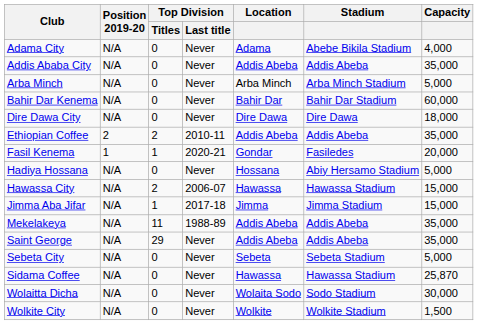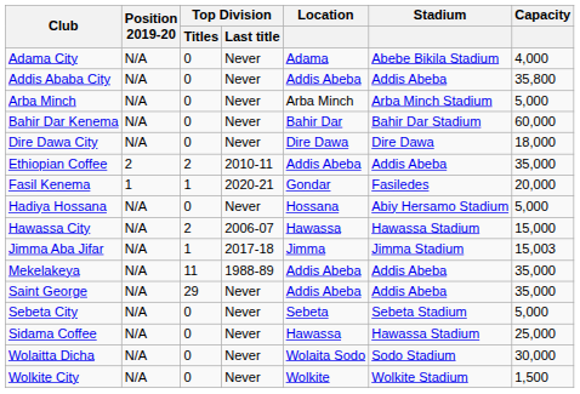 <table class="wikitable sortable">
 <tr>
 <th rowspan="2">Club</th>
 <th rowspan="2">Position<br>2019-20</th>
 <th colspan="2">Top Division</th>
 <th>Location</th>
 <th>Stadium</th>
 <th>Capacity</th>
 </tr>
 <tr>
 <th>Titles</th>
 <th>Last title</th>
 <th></th>
 <th></th>
 <th></th>
 </tr>
 <tr>
 <td><a href='#'>Adama City</a></td>
 <td>N/A</td>
 <td>0</td>
 <td>Never</td>
 <td><a href='#'>Adama</a></td>
 <td><a href='#'>Abebe Bikila Stadium</a></td>
 <td>4,000</td>
 </tr>
 <tr>
 <td><a href='#'>Addis Ababa City</a></td>
 <td>N/A</td>
 <td>0</td>
 <td>Never</td>
 <td><a href='#'>Addis Abeba</a></td>
 <td><a href='#'>Addis Abeba</a></td>
-<td>35,000</td>
+<td>35,800</td>
 </tr>
 <tr>
 <td><a href='#'>Arba Minch</a></td>
 <td>N/A</td>
 <td>0</td>
 <td>Never</td>
 <td>Arba Minch</td>
 <td><a href='#'>Arba Minch Stadium</a></td>
 <td>5,000</td>
 </tr>
 <tr>
 <td><a href='#'>Bahir Dar Kenema</a></td>
 <td>N/A</td>
 <td>0</td>
 <td>Never</td>
 <td><a href='#'>Bahir Dar</a></td>
 <td><a href='#'>Bahir Dar Stadium</a></td>
 <td>60,000</td>
 </tr>
 <tr>
 <td><a href='#'>Dire Dawa City</a></td>
 <td>N/A</td>
 <td>0</td>
 <td>Never</td>
 <td><a href='#'>Dire Dawa</a></td>
 <td><a href='#'>Dire Dawa</a></td>
 <td>18,000</td>
 </tr>
 <tr>
 <td><a href='#'>Ethiopian Coffee</a></td>
 <td>2</td>
 <td>2</td>
 <td>2010-11</td>
 <td><a href='#'>Addis Abeba</a></td>
 <td><a href='#'>Addis Abeba</a></td>
 <td>35,000</td>
 </tr>
 <tr>
 <td><a href='#'>Fasil Kenema</a></td>
 <td>1</td>
 <td>1</td>
 <td>2020-21</td>
 <td><a href='#'>Gondar</a></td>
 <td><a href='#'>Fasiledes</a></td>
 <td>20,000</td>
 </tr>
 <tr>
 <td><a href='#'>Hadiya Hossana</a></td>
 <td>N/A</td>
 <td>0</td>
 <td>Never</td>
 <td><a href='#'>Hossana</a></td>
 <td><a href='#'>Abiy Hersamo Stadium</a></td>
 <td>5,000</td>
 </tr>
 <tr>
 <td><a href='#'>Hawassa City</a></td>
 <td>N/A</td>
 <td>2</td>
 <td>2006-07</td>
 <td><a href='#'>Hawassa</a></td>
 <td><a href='#'>Hawassa Stadium</a></td>
 <td>15,000</td>
 </tr>
 <tr>
 <td><a href='#'>Jimma Aba Jifar</a></td>
 <td>N/A</td>
 <td>1</td>
 <td>2017-18</td>
 <td><a href='#'>Jimma</a></td>
 <td><a href='#'>Jimma Stadium</a></td>
-<td>15,000</td>
+<td>15,003</td>
 </tr>
 <tr>
 <td><a href='#'>Mekelakeya</a></td>
 <td>N/A</td>
 <td>11</td>
 <td>1988-89</td>
 <td><a href='#'>Addis Abeba</a></td>
 <td><a href='#'>Addis Abeba</a></td>
 <td>35,000</td>
 </tr>
 <tr>
 <td><a href='#'>Saint George</a></td>
 <td>N/A</td>
 <td>29</td>
 <td>Never</td>
 <td><a href='#'>Addis Abeba</a></td>
 <td><a href='#'>Addis Abeba</a></td>
 <td>35,000</td>
 </tr>
 <tr>
 <td><a href='#'>Sebeta City</a></td>
 <td>N/A</td>
 <td>0</td>
 <td>Never</td>
 <td><a href='#'>Sebeta</a></td>
 <td><a href='#'>Sebeta Stadium</a></td>
 <td>5,000</td>
 </tr>
 <tr>
 <td><a href='#'>Sidama Coffee</a></td>
 <td>N/A</td>
 <td>0</td>
 <td>Never</td>
 <td><a href='#'>Hawassa</a></td>
 <td><a href='#'>Hawassa Stadium</a></td>
-<td>25,870</td>
+<td>25,000</td>
 </tr>
 <tr>
 <td><a href='#'>Wolaitta Dicha</a></td>
 <td>N/A</td>
 <td>0</td>
 <td>Never</td>
 <td><a href='#'>Wolaita Sodo</a></td>
 <td><a href='#'>Sodo Stadium</a></td>
 <td>30,000</td>
 </tr>
 <tr>
 <td><a href='#'>Wolkite City</a></td>
 <td>N/A</td>
 <td>0</td>
 <td>Never</td>
 <td><a href='#'>Wolkite</a></td>
 <td><a href='#'>Wolkite Stadium</a></td>
 <td>1,500</td>
 </tr>
 </table>
